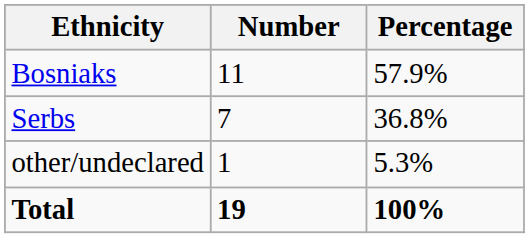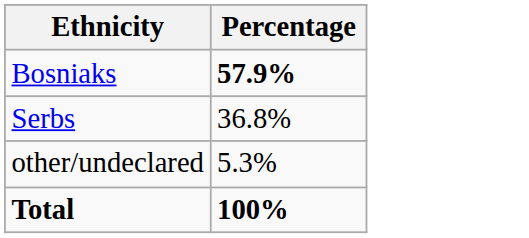 <table class="wikitable">
 <tr>
 <th width="100px">Ethnicity</th>
-<th width="80px">Number</th>
 <th width="80px">Percentage</th>
 </tr>
 <tr>
 <td><a href='#'>Bosniaks</a></td>
-<td>11</td>
-<td>57.9%</td>
+<td><strong>57.9%</strong></td>
 </tr>
 <tr>
 <td><a href='#'>Serbs</a></td>
-<td>7</td>
 <td>36.8%</td>
 </tr>
 <tr>
 <td>other/undeclared</td>
-<td>1</td>
 <td>5.3%</td>
 </tr>
 <tr>
 <td><strong>Total</strong></td>
-<td><strong>19</strong></td>
 <td><strong>100%</strong></td>
 </tr>
 </table>
